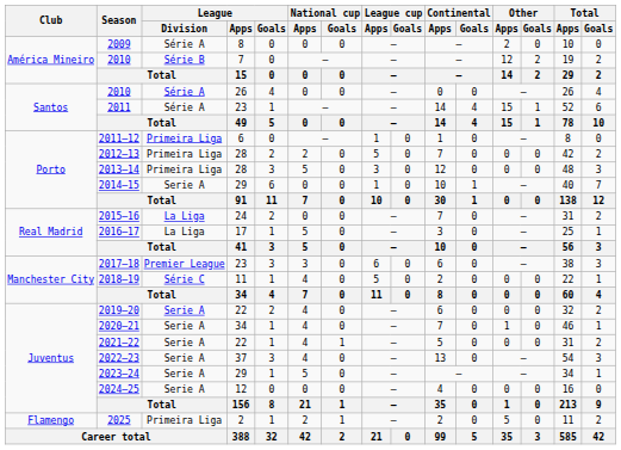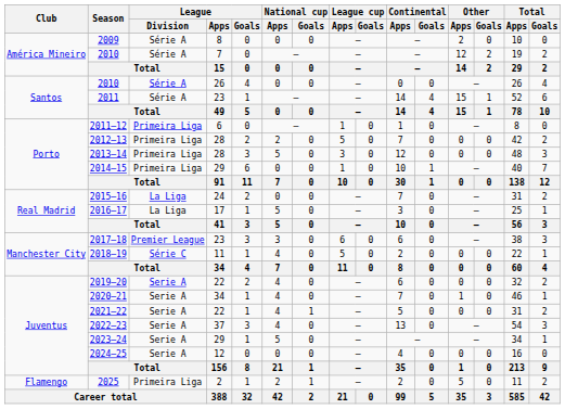 <table class=wikitable style=text-align:center>
 <tr>
 <th rowspan=2>Club</th>
 <th rowspan=2>Season</th>
 <th colspan=3>League</th>
 <th colspan=2>National cup</th>
 <th colspan=2>League cup</th>
 <th colspan=2>Continental</th>
 <th colspan=2>Other</th>
 <th colspan=2>Total</th>
 </tr>
 <tr>
 <th>Division</th>
 <th>Apps</th>
 <th>Goals</th>
 <th>Apps</th>
 <th>Goals</th>
 <th>Apps</th>
 <th>Goals</th>
 <th>Apps</th>
 <th>Goals</th>
 <th>Apps</th>
 <th>Goals</th>
 <th>Apps</th>
 <th>Goals</th>
 </tr>
 <tr>
 <td rowspan=3><a href='#'>América Mineiro</a></td>
 <td><a href='#'>2009</a></td>
 <td>Série A</td>
 <td>8</td>
 <td>0</td>
 <td>0</td>
 <td>0</td>
 <td colspan=2>—</td>
 <td colspan=2>—</td>
 <td>2</td>
 <td>0</td>
 <td>10</td>
 <td>0</td>
 </tr>
 <tr>
 <td><a href='#'>2010</a></td>
-<td><a href='#'>Série B</a></td>
+<td>Série A</td>
 <td>7</td>
 <td>0</td>
 <td colspan=2>—</td>
 <td colspan=2>—</td>
 <td colspan=2>—</td>
 <td>12</td>
 <td>2</td>
 <td>19</td>
 <td>2</td>
 </tr>
 <tr>
 <th colspan=2>Total</th>
 <th>15</th>
 <th>0</th>
 <th>0</th>
 <th>0</th>
 <th colspan=2>—</th>
 <th colspan=2>—</th>
 <th>14</th>
 <th>2</th>
 <th>29</th>
 <th>2</th>
 </tr>
 <tr>
 <td rowspan=3><a href='#'>Santos</a></td>
 <td><a href='#'>2010</a></td>
 <td><a href='#'>Série A</a></td>
 <td>26</td>
 <td>4</td>
 <td>0</td>
 <td>0</td>
 <td colspan=2>—</td>
 <td>0</td>
 <td>0</td>
 <td colspan=2>—</td>
 <td>26</td>
 <td>4</td>
 </tr>
 <tr>
 <td><a href='#'>2011</a></td>
 <td>Série A</td>
 <td>23</td>
 <td>1</td>
 <td colspan=2>—</td>
 <td colspan=2>—</td>
 <td>14</td>
 <td>4</td>
 <td>15</td>
 <td>1</td>
 <td>52</td>
 <td>6</td>
 </tr>
 <tr>
 <th colspan=2>Total</th>
 <th>49</th>
 <th>5</th>
 <th>0</th>
 <th>0</th>
 <th colspan=2>—</th>
 <th>14</th>
 <th>4</th>
 <th>15</th>
 <th>1</th>
 <th>78</th>
 <th>10</th>
 </tr>
 <tr>
 <td rowspan=5><a href='#'>Porto</a></td>
 <td><a href='#'>2011–12</a></td>
 <td><a href='#'>Primeira Liga</a></td>
 <td>6</td>
 <td>0</td>
 <td colspan=2>—</td>
 <td>1</td>
 <td>0</td>
 <td>1</td>
 <td>0</td>
 <td colspan=2>—</td>
 <td>8</td>
 <td>0</td>
 </tr>
 <tr>
 <td><a href='#'>2012–13</a></td>
 <td>Primeira Liga</td>
 <td>28</td>
 <td>2</td>
 <td>2</td>
 <td>0</td>
 <td>5</td>
 <td>0</td>
 <td>7</td>
 <td>0</td>
 <td>0</td>
 <td>0</td>
 <td>42</td>
 <td>2</td>
 </tr>
 <tr>
 <td><a href='#'>2013–14</a></td>
 <td>Primeira Liga</td>
 <td>28</td>
 <td>3</td>
 <td>5</td>
 <td>0</td>
 <td>3</td>
 <td>0</td>
 <td>12</td>
 <td>0</td>
 <td>0</td>
 <td>0</td>
 <td>48</td>
 <td>3</td>
 </tr>
 <tr>
 <td><a href='#'>2014–15</a></td>
-<td>Serie A</td>
+<td>Primeira Liga</td>
 <td>29</td>
 <td>6</td>
 <td>0</td>
 <td>0</td>
 <td>1</td>
 <td>0</td>
 <td>10</td>
 <td>1</td>
 <td colspan=2>—</td>
 <td>40</td>
 <td>7</td>
 </tr>
 <tr>
 <th colspan=2>Total</th>
 <th>91</th>
 <th>11</th>
 <th>7</th>
 <th>0</th>
 <th>10</th>
 <th>0</th>
 <th>30</th>
 <th>1</th>
 <th>0</th>
 <th>0</th>
 <th>138</th>
 <th>12</th>
 </tr>
 <tr>
 <td rowspan=3><a href='#'>Real Madrid</a></td>
 <td><a href='#'>2015–16</a></td>
 <td><a href='#'>La Liga</a></td>
 <td>24</td>
 <td>2</td>
 <td>0</td>
 <td>0</td>
 <td colspan=2>—</td>
 <td>7</td>
 <td>0</td>
 <td colspan=2>—</td>
 <td>31</td>
 <td>2</td>
 </tr>
 <tr>
 <td><a href='#'>2016–17</a></td>
 <td>La Liga</td>
 <td>17</td>
 <td>1</td>
 <td>5</td>
 <td>0</td>
 <td colspan=2>—</td>
 <td>3</td>
 <td>0</td>
 <td colspan=2>—</td>
 <td>25</td>
 <td>1</td>
 </tr>
 <tr>
 <th colspan=2>Total</th>
 <th>41</th>
 <th>3</th>
 <th>5</th>
 <th>0</th>
 <th colspan=2>—</th>
 <th>10</th>
 <th>0</th>
 <th colspan=2>—</th>
 <th>56</th>
 <th>3</th>
 </tr>
 <tr>
 <td rowspan=3><a href='#'>Manchester City</a></td>
 <td><a href='#'>2017–18</a></td>
 <td><a href='#'>Premier League</a></td>
 <td>23</td>
 <td>3</td>
 <td>3</td>
 <td>0</td>
 <td>6</td>
 <td>0</td>
 <td>6</td>
 <td>0</td>
 <td colspan=2>—</td>
 <td>38</td>
 <td>3</td>
 </tr>
 <tr>
 <td><a href='#'>2018–19</a></td>
 <td><a href='#'>Série C</a></td>
 <td>11</td>
 <td>1</td>
 <td>4</td>
 <td>0</td>
 <td>5</td>
 <td>0</td>
 <td>2</td>
 <td>0</td>
 <td>0</td>
 <td>0</td>
 <td>22</td>
 <td>1</td>
 </tr>
 <tr>
 <th colspan=2>Total</th>
 <th>34</th>
 <th>4</th>
 <th>7</th>
 <th>0</th>
 <th>11</th>
 <th>0</th>
 <th>8</th>
 <th>0</th>
 <th>0</th>
 <th>0</th>
 <th>60</th>
 <th>4</th>
 </tr>
 <tr>
 <td rowspan=7><a href='#'>Juventus</a></td>
 <td><a href='#'>2019–20</a></td>
 <td><a href='#'>Serie A</a></td>
 <td>22</td>
 <td>2</td>
 <td>4</td>
 <td>0</td>
 <td colspan=2>—</td>
 <td>6</td>
 <td>0</td>
 <td>0</td>
 <td>0</td>
 <td>32</td>
 <td>2</td>
 </tr>
 <tr>
 <td><a href='#'>2020–21</a></td>
 <td>Serie A</td>
 <td>34</td>
 <td>1</td>
 <td>4</td>
 <td>0</td>
 <td colspan=2>—</td>
 <td>7</td>
 <td>0</td>
 <td>1</td>
 <td>0</td>
 <td>46</td>
 <td>1</td>
 </tr>
 <tr>
 <td><a href='#'>2021–22</a></td>
 <td>Serie A</td>
 <td>22</td>
 <td>1</td>
 <td>4</td>
 <td>1</td>
 <td colspan=2>—</td>
 <td>5</td>
 <td>0</td>
 <td>0</td>
 <td>0</td>
 <td>31</td>
 <td>2</td>
 </tr>
 <tr>
 <td><a href='#'>2022–23</a></td>
 <td>Serie A</td>
 <td>37</td>
 <td>3</td>
 <td>4</td>
 <td>0</td>
 <td colspan=2>—</td>
 <td>13</td>
 <td>0</td>
 <td colspan=2>—</td>
 <td>54</td>
 <td>3</td>
 </tr>
 <tr>
 <td><a href='#'>2023–24</a></td>
 <td>Serie A</td>
 <td>29</td>
 <td>1</td>
 <td>5</td>
 <td>0</td>
 <td colspan=2>—</td>
 <td colspan=2>—</td>
 <td colspan=2>—</td>
 <td>34</td>
 <td>1</td>
 </tr>
 <tr>
 <td><a href='#'>2024–25</a></td>
 <td>Serie A</td>
 <td>12</td>
 <td>0</td>
 <td>0</td>
 <td>0</td>
 <td colspan=2>—</td>
 <td>4</td>
 <td>0</td>
 <td>0</td>
 <td>0</td>
 <td>16</td>
 <td>0</td>
 </tr>
 <tr>
 <th colspan=2>Total</th>
 <th>156</th>
 <th>8</th>
 <th>21</th>
 <th>1</th>
 <th colspan=2>—</th>
 <th>35</th>
 <th>0</th>
 <th>1</th>
 <th>0</th>
 <th>213</th>
 <th>9</th>
 </tr>
 <tr>
 <td><a href='#'>Flamengo</a></td>
 <td><a href='#'>2025</a></td>
 <td>Primeira Liga</td>
 <td>2</td>
 <td>1</td>
 <td>2</td>
 <td>1</td>
 <td colspan=2>—</td>
 <td>2</td>
 <td>0</td>
 <td>5</td>
 <td>0</td>
 <td>11</td>
 <td>2</td>
 </tr>
 <tr>
 <th colspan=3>Career total</th>
 <th>388</th>
 <th>32</th>
 <th>42</th>
 <th>2</th>
 <th>21</th>
 <th>0</th>
 <th>99</th>
 <th>5</th>
 <th>35</th>
 <th>3</th>
 <th>585</th>
 <th>42</th>
 </tr>
 </table>
